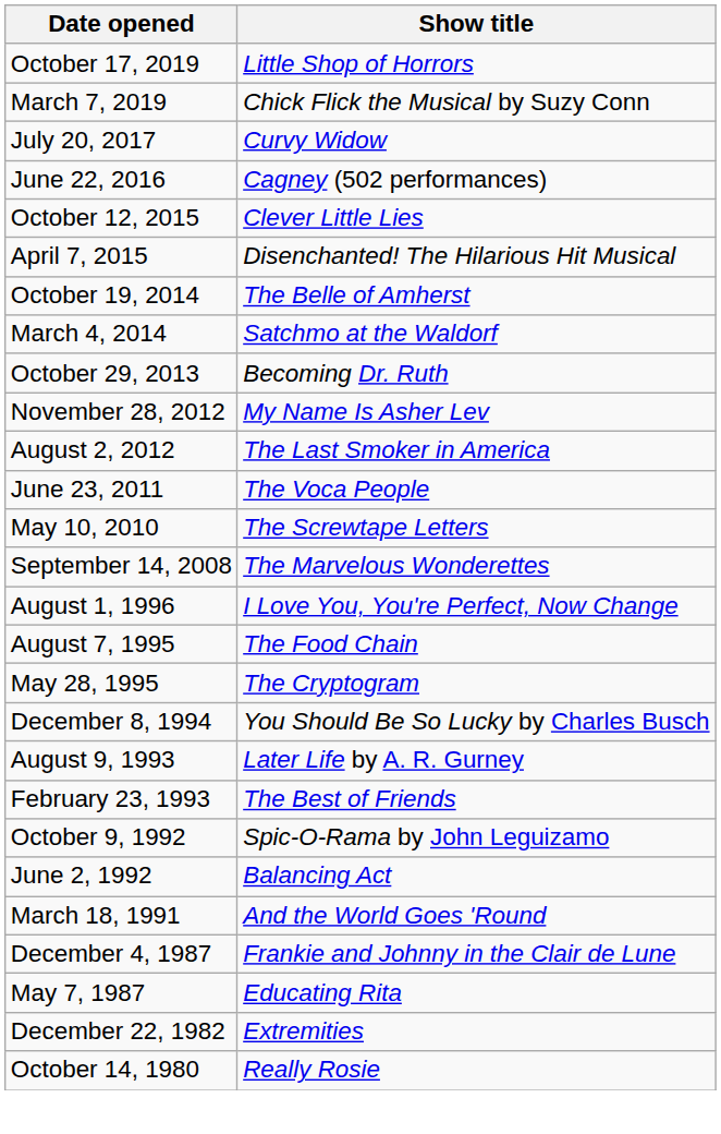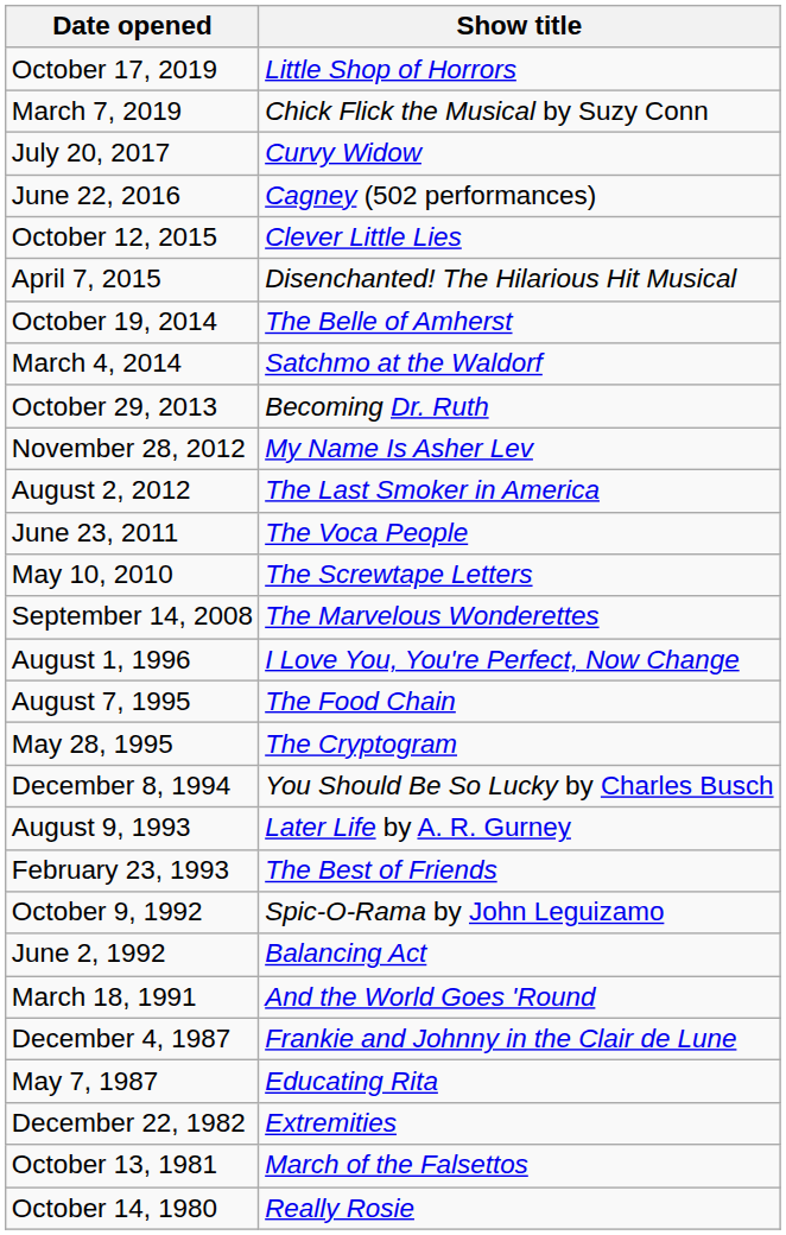 <table class="wikitable">
 <tr>
 <th>Date opened</th>
 <th>Show title</th>
 </tr>
 <tr>
 <td>October 17, 2019</td>
 <td><em><a href='#'>Little Shop of Horrors</a></em></td>
 </tr>
 <tr>
 <td>March 7, 2019</td>
 <td><em>Chick Flick the Musical</em> by Suzy Conn</td>
 </tr>
 <tr>
 <td>July 20, 2017</td>
 <td><em><a href='#'>Curvy Widow</a></em></td>
 </tr>
 <tr>
 <td>June 22, 2016</td>
 <td><em><a href='#'>Cagney</a></em> (502 performances)</td>
 </tr>
 <tr>
 <td>October 12, 2015</td>
 <td><em><a href='#'>Clever Little Lies</a></em></td>
 </tr>
 <tr>
 <td>April 7, 2015</td>
 <td><em>Disenchanted! The Hilarious Hit Musical</em></td>
 </tr>
 <tr>
 <td>October 19, 2014</td>
 <td><em><a href='#'>The Belle of Amherst</a></em></td>
 </tr>
 <tr>
 <td>March 4, 2014</td>
 <td><em><a href='#'>Satchmo at the Waldorf</a></em></td>
 </tr>
 <tr>
 <td>October 29, 2013</td>
 <td><em>Becoming <a href='#'>Dr. Ruth</a></em></td>
 </tr>
 <tr>
 <td>November 28, 2012</td>
 <td><em><a href='#'>My Name Is Asher Lev</a></em></td>
 </tr>
 <tr>
 <td>August 2, 2012</td>
 <td><em><a href='#'>The Last Smoker in America</a></em></td>
 </tr>
 <tr>
 <td>June 23, 2011</td>
 <td><em><a href='#'>The Voca People</a></em></td>
 </tr>
 <tr>
 <td>May 10, 2010</td>
 <td><em><a href='#'>The Screwtape Letters</a></em></td>
 </tr>
 <tr>
 <td>September 14, 2008</td>
 <td><em><a href='#'>The Marvelous Wonderettes</a></em></td>
 </tr>
 <tr>
 <td>August 1, 1996</td>
 <td><em><a href='#'>I Love You, You're Perfect, Now Change</a></em></td>
 </tr>
 <tr>
 <td>August 7, 1995</td>
 <td><em><a href='#'>The Food Chain</a></em></td>
 </tr>
 <tr>
 <td>May 28, 1995</td>
 <td><em><a href='#'>The Cryptogram</a></em></td>
 </tr>
 <tr>
 <td>December 8, 1994</td>
 <td><em>You Should Be So Lucky</em> by <a href='#'>Charles Busch</a></td>
 </tr>
 <tr>
 <td>August 9, 1993</td>
 <td><em><a href='#'>Later Life</a></em> by <a href='#'>A. R. Gurney</a></td>
 </tr>
 <tr>
 <td>February 23, 1993</td>
 <td><em><a href='#'>The Best of Friends</a></em></td>
 </tr>
 <tr>
 <td>October 9, 1992</td>
 <td><em>Spic-O-Rama</em> by <a href='#'>John Leguizamo</a></td>
 </tr>
 <tr>
 <td>June 2, 1992</td>
 <td><em><a href='#'>Balancing Act</a></em></td>
 </tr>
 <tr>
 <td>March 18, 1991</td>
 <td><em><a href='#'>And the World Goes 'Round</a></em></td>
 </tr>
 <tr>
 <td>December 4, 1987</td>
 <td><em><a href='#'>Frankie and Johnny in the Clair de Lune</a></em></td>
 </tr>
 <tr>
 <td>May 7, 1987</td>
 <td><em><a href='#'>Educating Rita</a></em></td>
 </tr>
 <tr>
 <td>December 22, 1982</td>
 <td><em><a href='#'>Extremities</a></em></td>
 </tr>
 <tr>
+<td>October 13, 1981</td>
+<td><em><a href='#'>March of the Falsettos</a></em></td>
+</tr>
+<tr>
 <td>October 14, 1980</td>
 <td><em><a href='#'>Really Rosie</a></em></td>
 </tr>
 </table>
